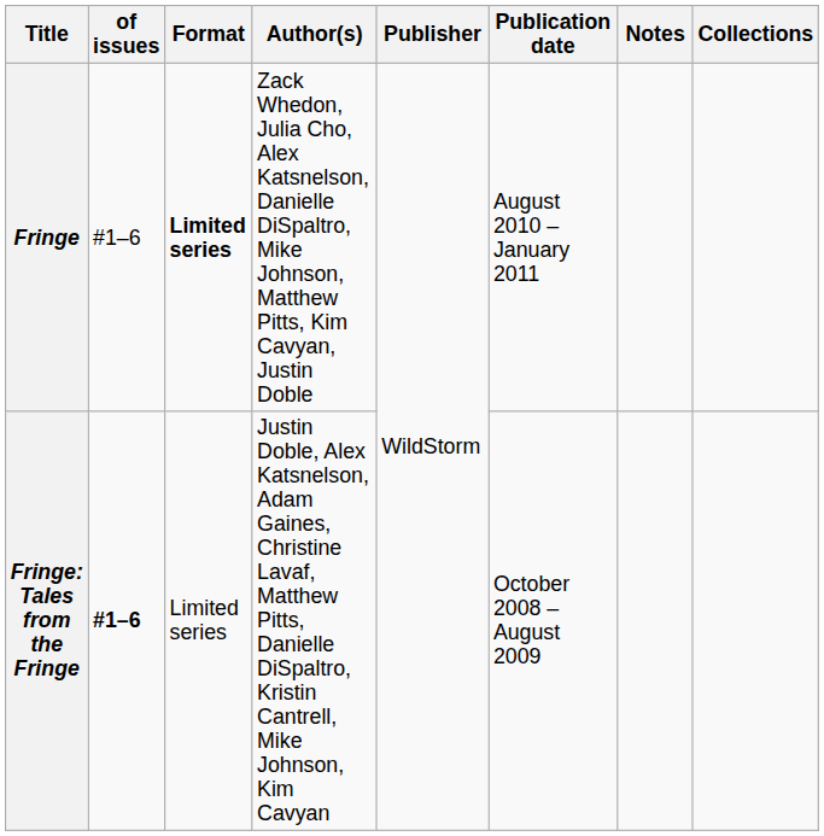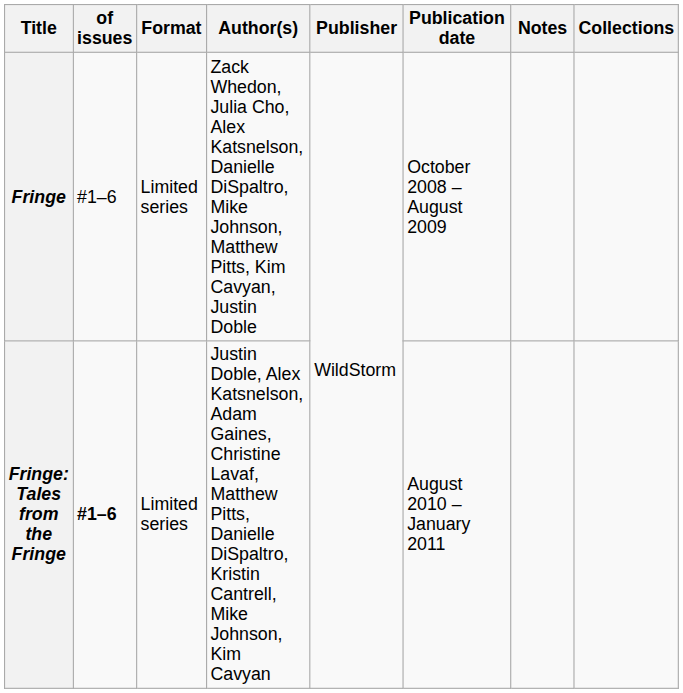 <table class="wikitable">
 <tr>
 <th>Title</th>
 <th style="width:40pt"> of issues</th>
 <th style="width:75pt">Format</th>
 <th style="width:125pt">Author(s)</th>
 <th style="width:125pt">Publisher</th>
 <th style="width:150pt">Publication date</th>
 <th style="width:175pt">Notes</th>
 <th>Collections</th>
 </tr>
 <tr>
 <th><em>Fringe</em></th>
 <td>#1–6</td>
-<td><strong>Limited series</strong></td>
+<td>Limited series</td>
 <td>Zack Whedon, Julia Cho, Alex Katsnelson, Danielle DiSpaltro, Mike Johnson, Matthew Pitts, Kim Cavyan, Justin Doble</td>
 <td rowspan="2">WildStorm</td>
-<td>August 2010 – January 2011</td>
+<td>October 2008 – August 2009</td>
 <td></td>
 <td></td>
 </tr>
 <tr>
 <th><em>Fringe: Tales from the Fringe</em></th>
 <td><strong>#1–6</strong></td>
 <td>Limited series</td>
 <td>Justin Doble, Alex Katsnelson, Adam Gaines, Christine Lavaf, Matthew Pitts, Danielle DiSpaltro, Kristin Cantrell, Mike Johnson, Kim Cavyan</td>
-<td>October 2008 – August 2009</td>
+<td>August 2010 – January 2011</td>
 <td></td>
 <td></td>
 </tr>
 </table>
